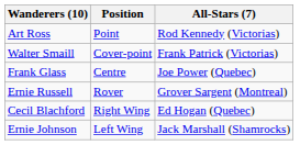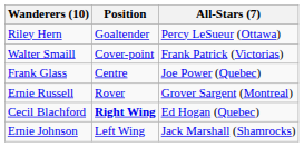 <table class="wikitable">
 <tr>
 <th>Wanderers (10)</th>
 <th>Position</th>
 <th>All-Stars (7)</th>
 </tr>
 <tr>
-<td><a href='#'>Art Ross</a></td>
-<td><a href='#'>Point</a></td>
-<td><a href='#'>Rod Kennedy</a> (<a href='#'>Victorias</a>)</td>
+<td><a href='#'>Riley Hern</a></td>
+<td><a href='#'>Goaltender</a></td>
+<td><a href='#'>Percy LeSueur</a> (<a href='#'>Ottawa</a>)</td>
 </tr>
 <tr>
 <td><a href='#'>Walter Smaill</a></td>
 <td><a href='#'>Cover-point</a></td>
 <td><a href='#'>Frank Patrick</a> (<a href='#'>Victorias</a>)</td>
 </tr>
 <tr>
 <td><a href='#'>Frank Glass</a></td>
 <td><a href='#'>Centre</a></td>
 <td><a href='#'>Joe Power</a> (<a href='#'>Quebec</a>)</td>
 </tr>
 <tr>
 <td><a href='#'>Ernie Russell</a></td>
 <td><a href='#'>Rover</a></td>
 <td><a href='#'>Grover Sargent</a> (<a href='#'>Montreal</a>)</td>
 </tr>
 <tr>
 <td><a href='#'>Cecil Blachford</a></td>
-<td><a href='#'>Right Wing</a></td>
+<td><strong><a href='#'>Right Wing</a></strong></td>
 <td><a href='#'>Ed Hogan</a> (<a href='#'>Quebec</a>)</td>
 </tr>
 <tr>
 <td><a href='#'>Ernie Johnson</a></td>
 <td><a href='#'>Left Wing</a></td>
 <td><a href='#'>Jack Marshall</a> (<a href='#'>Shamrocks</a>)</td>
 </tr>
 </table>
